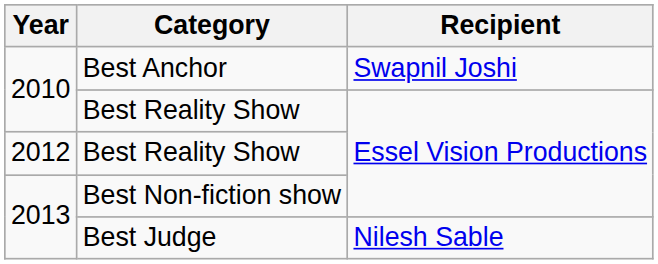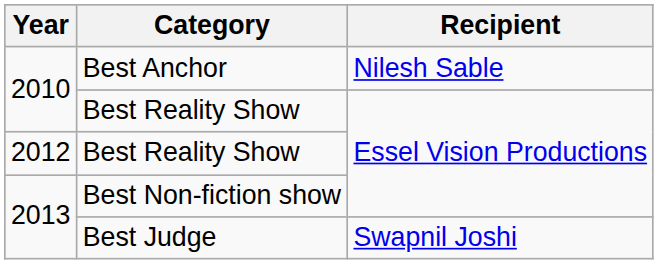 <table class="wikitable">
 <tr>
 <th>Year</th>
 <th>Category</th>
 <th>Recipient</th>
 </tr>
 <tr>
 <td rowspan="2">2010</td>
 <td>Best Anchor</td>
-<td><a href='#'>Swapnil Joshi</a></td>
+<td><a href='#'>Nilesh Sable</a></td>
 </tr>
 <tr>
 <td>Best Reality Show</td>
 <td rowspan="3"><a href='#'>Essel Vision Productions</a></td>
 </tr>
 <tr>
 <td>2012</td>
 <td>Best Reality Show</td>
 </tr>
 <tr>
 <td rowspan="2">2013</td>
 <td>Best Non-fiction show</td>
 </tr>
 <tr>
 <td>Best Judge</td>
-<td><a href='#'>Nilesh Sable</a></td>
+<td><a href='#'>Swapnil Joshi</a></td>
 </tr>
 </table>
